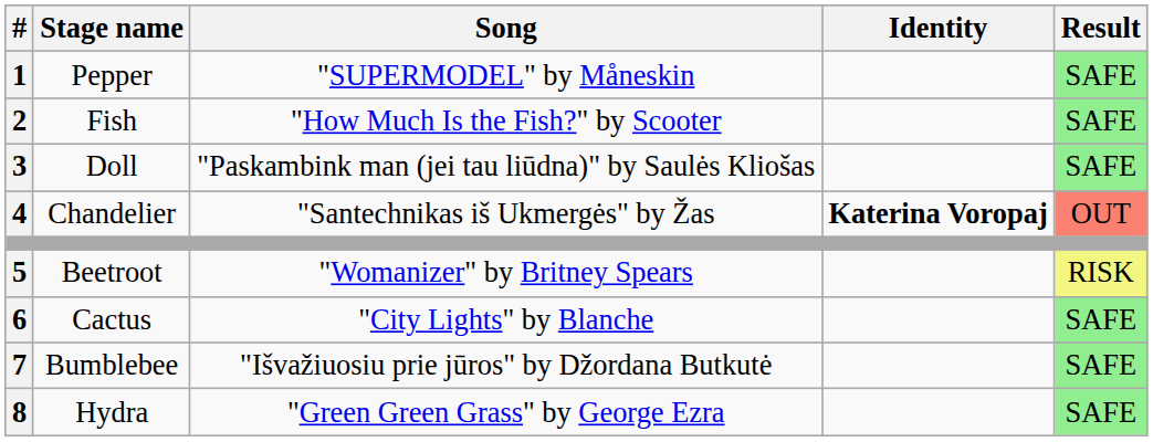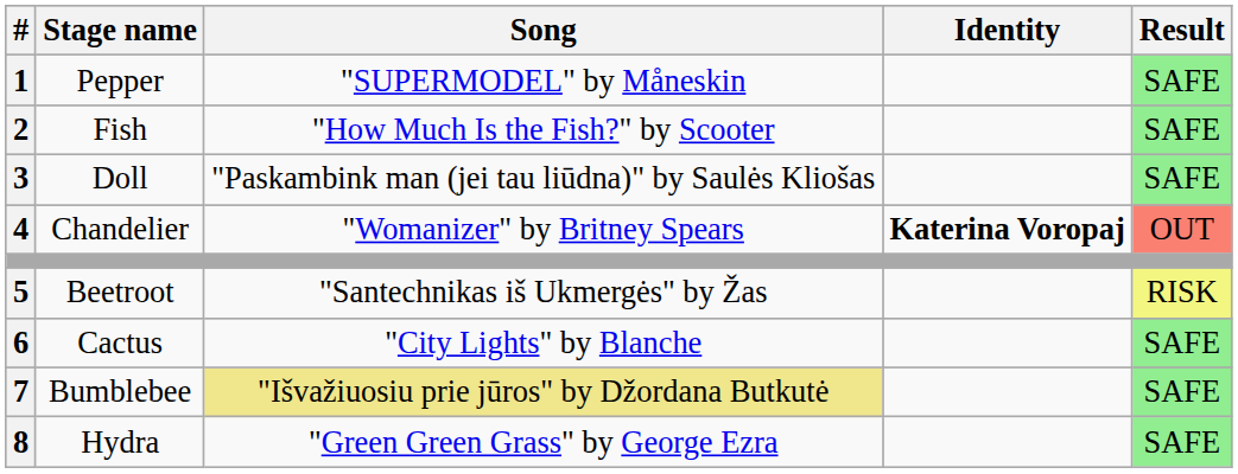 <table class="wikitable plainrowheaders" style="text-align: center;">
 <tr>
 <th>#</th>
 <th>Stage name</th>
 <th>Song</th>
 <th>Identity</th>
 <th>Result</th>
 </tr>
 <tr>
 <th>1</th>
 <td>Pepper</td>
 <td>"<a href='#'>SUPERMODEL</a>" by <a href='#'>Måneskin</a></td>
 <td></td>
 <td bgcolor="lightgreen">SAFE</td>
 </tr>
 <tr>
 <th>2</th>
 <td>Fish</td>
 <td>"<a href='#'>How Much Is the Fish?</a>" by <a href='#'>Scooter</a></td>
 <td></td>
 <td bgcolor="lightgreen">SAFE</td>
 </tr>
 <tr>
 <th>3</th>
 <td>Doll</td>
 <td>"Paskambink man (jei tau liūdna)" by Saulės Kliošas</td>
 <td></td>
 <td bgcolor="lightgreen">SAFE</td>
 </tr>
 <tr>
 <th>4</th>
 <td>Chandelier</td>
-<td>"Santechnikas iš Ukmergės" by Žas</td>
+<td>"<a href='#'>Womanizer</a>" by <a href='#'>Britney Spears</a></td>
 <td><strong>Katerina Voropaj</strong></td>
 <td bgcolor="salmon">OUT</td>
 </tr>
 <tr>
 <td colspan="5" style="background:darkgray"></td>
 </tr>
 <tr>
 <th>5</th>
 <td>Beetroot</td>
-<td>"<a href='#'>Womanizer</a>" by <a href='#'>Britney Spears</a></td>
+<td>"Santechnikas iš Ukmergės" by Žas</td>
 <td></td>
 <td bgcolor="#F3F781">RISK</td>
 </tr>
 <tr>
 <th>6</th>
 <td>Cactus</td>
 <td>"<a href='#'>City Lights</a>" by <a href='#'>Blanche</a></td>
 <td></td>
 <td bgcolor="lightgreen">SAFE</td>
 </tr>
 <tr>
 <th>7</th>
 <td>Bumblebee</td>
-<td>"Išvažiuosiu prie jūros" by Džordana Butkutė</td>
+<td style="background: khaki;">"Išvažiuosiu prie jūros" by Džordana Butkutė</td>
 <td></td>
 <td bgcolor="lightgreen">SAFE</td>
 </tr>
 <tr>
 <th>8</th>
 <td>Hydra</td>
 <td>"<a href='#'>Green Green Grass</a>" by <a href='#'>George Ezra</a></td>
 <td></td>
 <td bgcolor="lightgreen">SAFE</td>
 </tr>
 </table>
